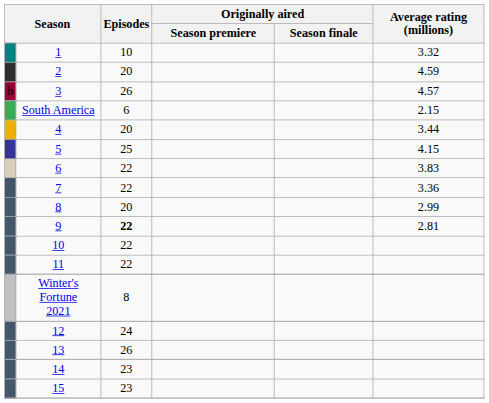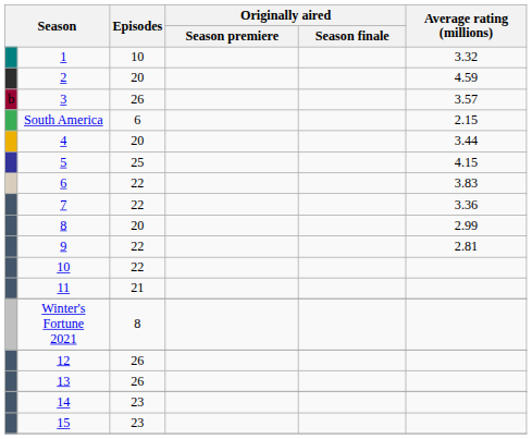 <table class="wikitable"  style="width: 50%; text-align:center;">
 <tr>
 <th colspan="2" rowspan="2" style="width:20%;">Season</th>
 <th rowspan="2" style="width:10%;">Episodes</th>
 <th colspan="2">Originally aired</th>
 <th scope="col" rowspan="2">Average rating<br>(millions)</th>
 </tr>
 <tr>
 <th>Season premiere</th>
 <th>Season finale</th>
 </tr>
 <tr>
 <td style="width:1px; background:teal;"></td>
 <td><a href='#'>1</a></td>
 <td>10</td>
 <td></td>
 <td></td>
 <td>3.32</td>
 </tr>
 <tr>
 <td style="width:1px; background:#2E2E2E;"></td>
 <td><a href='#'>2</a></td>
 <td>20</td>
 <td></td>
 <td></td>
 <td>4.59</td>
 </tr>
 <tr>
 <td style="width:1px; background:#903;">b</td>
 <td><a href='#'>3</a></td>
 <td>26</td>
 <td></td>
 <td></td>
-<td>4.57</td>
+<td>3.57</td>
 </tr>
 <tr>
 <td style="width:1px; background:#3AAC55;"></td>
 <td><a href='#'>South America</a></td>
 <td>6</td>
 <td></td>
 <td></td>
 <td>2.15</td>
 </tr>
 <tr>
 <td style="width:1px; background:#EEB000;"></td>
 <td><a href='#'>4</a></td>
 <td>20</td>
 <td></td>
 <td></td>
 <td>3.44</td>
 </tr>
 <tr>
 <td style="width:1px; background:#333399;"></td>
 <td><a href='#'>5</a></td>
 <td>25</td>
 <td></td>
 <td></td>
 <td>4.15</td>
 </tr>
 <tr>
 <td style="width:1px; background:#D9CEBE;"></td>
 <td><a href='#'>6</a></td>
 <td>22</td>
 <td></td>
 <td></td>
 <td>3.83</td>
 </tr>
 <tr>
 <td style="width:1px; background:#435669;"></td>
 <td><a href='#'>7</a></td>
 <td>22</td>
 <td></td>
 <td></td>
 <td>3.36</td>
 </tr>
 <tr>
 <td style="width:1px; background:#445669;"></td>
 <td><a href='#'>8</a></td>
 <td>20</td>
 <td></td>
 <td></td>
 <td>2.99</td>
 </tr>
 <tr>
 <td style="width:1px; background:#445669;"></td>
 <td><a href='#'>9</a></td>
-<td><strong>22</strong></td>
+<td>22</td>
 <td></td>
 <td></td>
 <td>2.81</td>
 </tr>
 <tr>
 <td style="width:1px; background:#445669;"></td>
 <td><a href='#'>10</a></td>
 <td>22</td>
 <td></td>
 <td></td>
 <td></td>
 </tr>
 <tr>
 <td style="width:1px; background:#445669;"></td>
 <td><a href='#'>11</a></td>
-<td>22</td>
+<td>21</td>
 <td></td>
 <td></td>
 <td></td>
 </tr>
 <tr>
 </tr>
 <tr>
 <td style="width:1px; background:#c0c0c0;"></td>
 <td><a href='#'>Winter's Fortune <br> 2021</a></td>
 <td>8</td>
 <td></td>
 <td></td>
 <td></td>
 </tr>
 <tr>
 </tr>
 <tr>
 <td style="width:1px; background:#445669;"></td>
 <td><a href='#'>12</a></td>
-<td>24</td>
+<td>26</td>
 <td></td>
 <td></td>
 <td></td>
 </tr>
 <tr>
 <td style="width:1px; background:#445669;"></td>
 <td><a href='#'>13</a></td>
 <td>26</td>
 <td></td>
 <td></td>
 <td></td>
 </tr>
 <tr>
 </tr>
 <tr>
 <td style="width:1px; background:#445669;"></td>
 <td><a href='#'>14</a></td>
 <td>23</td>
 <td></td>
 <td></td>
 <td></td>
 </tr>
 <tr>
 <td style="width:1px; background:#445669;"></td>
 <td><a href='#'>15</a></td>
 <td>23</td>
 <td></td>
 <td></td>
 <td></td>
 </tr>
 <tr>
 </tr>
 </table>
